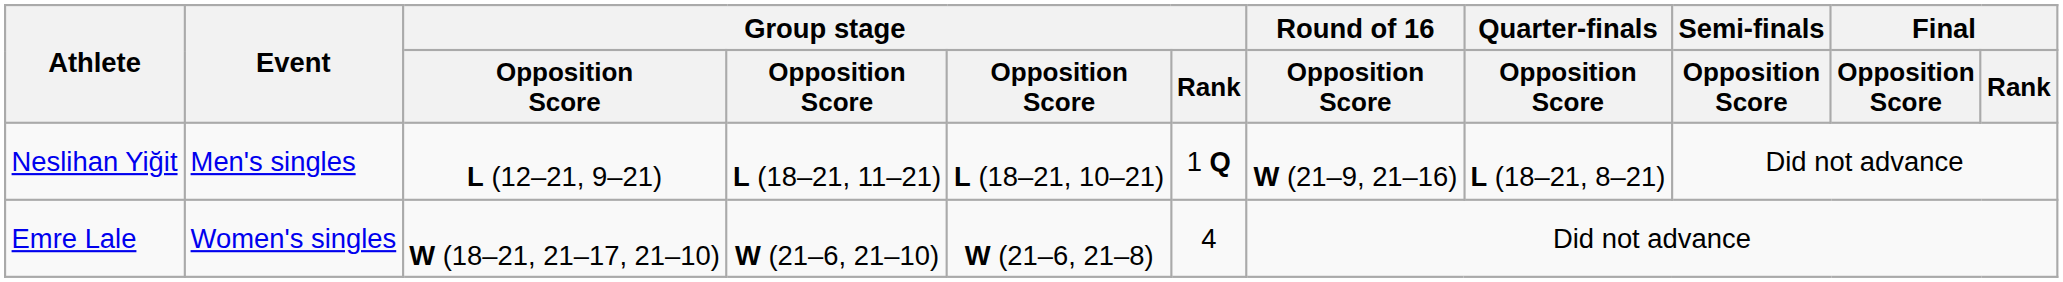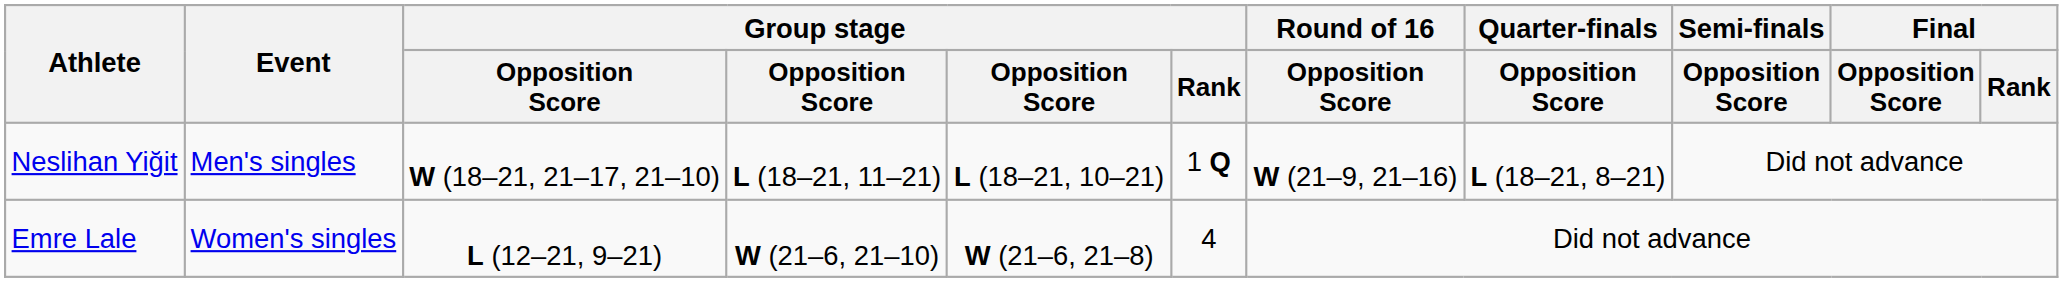 <table class=wikitable style=font-size:80%;text-align:center>
 <tr>
 <th rowspan=2>Athlete</th>
 <th rowspan=2>Event</th>
 <th colspan=4>Group stage</th>
 <th>Round of 16</th>
 <th>Quarter-finals</th>
 <th>Semi-finals</th>
 <th colspan=2>Final</th>
 </tr>
 <tr style=font-size:95%>
 <th>Opposition<br>Score</th>
 <th>Opposition<br>Score</th>
 <th>Opposition<br>Score</th>
 <th>Rank</th>
 <th>Opposition<br>Score</th>
 <th>Opposition<br>Score</th>
 <th>Opposition<br>Score</th>
 <th>Opposition<br>Score</th>
 <th>Rank</th>
 </tr>
 <tr>
 <td align=left><a href='#'>Neslihan Yiğit</a></td>
 <td align=left><a href='#'>Men's singles</a></td>
-<td><br><strong>L</strong> (12–21, 9–21)</td>
+<td><br><strong>W</strong> (18–21, 21–17, 21–10)</td>
 <td><br><strong>L</strong> (18–21, 11–21)</td>
 <td><br><strong>L</strong> (18–21, 10–21)</td>
 <td>1 <strong>Q</strong></td>
 <td><br><strong>W</strong> (21–9, 21–16)</td>
 <td><br><strong>L</strong> (18–21, 8–21)</td>
 <td colspan=3>Did not advance</td>
 </tr>
 <tr>
 <td align=left><a href='#'>Emre Lale</a></td>
 <td align=left><a href='#'>Women's singles</a></td>
-<td><br><strong>W</strong> (18–21, 21–17, 21–10)</td>
+<td><br><strong>L</strong> (12–21, 9–21)</td>
 <td><br><strong>W</strong> (21–6, 21–10)</td>
 <td><br><strong>W</strong> (21–6, 21–8)</td>
 <td>4</td>
 <td colspan=5>Did not advance</td>
 </tr>
 </table>
